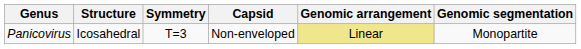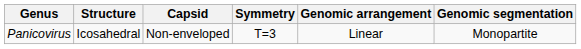 <table class="wikitable sortable" style="text-align:center">
 <tr>
 <th>Genus</th>
 <th>Structure</th>
+<th>Capsid</th>
 <th>Symmetry</th>
-<th>Capsid</th>
 <th>Genomic arrangement</th>
 <th>Genomic segmentation</th>
 </tr>
 <tr>
 <td><em>Panicovirus</em></td>
 <td>Icosahedral</td>
+<td>Non-enveloped</td>
 <td>T=3</td>
-<td>Non-enveloped</td>
-<td style="background: khaki;">Linear</td>
+<td>Linear</td>
 <td>Monopartite</td>
 </tr>
 </table>
